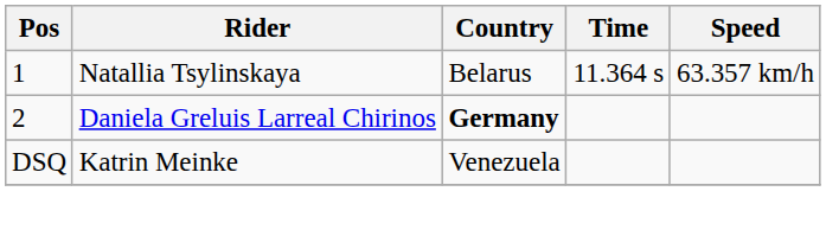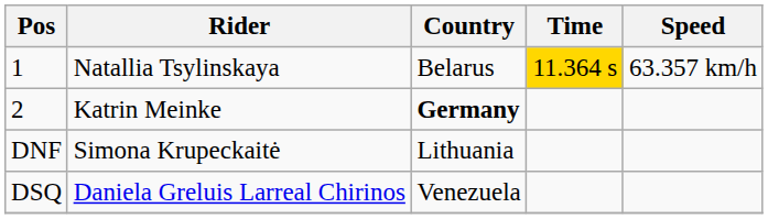 <table class="wikitable" style="font-size:95%;">
 <tr>
 <th>Pos</th>
 <th>Rider</th>
 <th>Country</th>
 <th>Time</th>
 <th>Speed</th>
 </tr>
 <tr>
 <td>1</td>
 <td>Natallia Tsylinskaya</td>
 <td>Belarus</td>
-<td>11.364 s</td>
+<td style="background: gold;">11.364 s</td>
 <td>63.357 km/h</td>
 </tr>
 <tr>
 <td>2</td>
-<td><a href='#'>Daniela Greluis Larreal Chirinos</a></td>
+<td>Katrin Meinke</td>
 <td><strong>Germany</strong></td>
 <td></td>
 <td></td>
 </tr>
 <tr>
+<td>DNF</td>
+<td>Simona Krupeckaitė</td>
+<td>Lithuania</td>
+<td></td>
+<td></td>
+</tr>
+<tr>
 <td>DSQ</td>
-<td>Katrin Meinke</td>
+<td><a href='#'>Daniela Greluis Larreal Chirinos</a></td>
 <td>Venezuela</td>
 <td></td>
 <td></td>
 </tr>
 <tr>
 </tr>
 </table>
